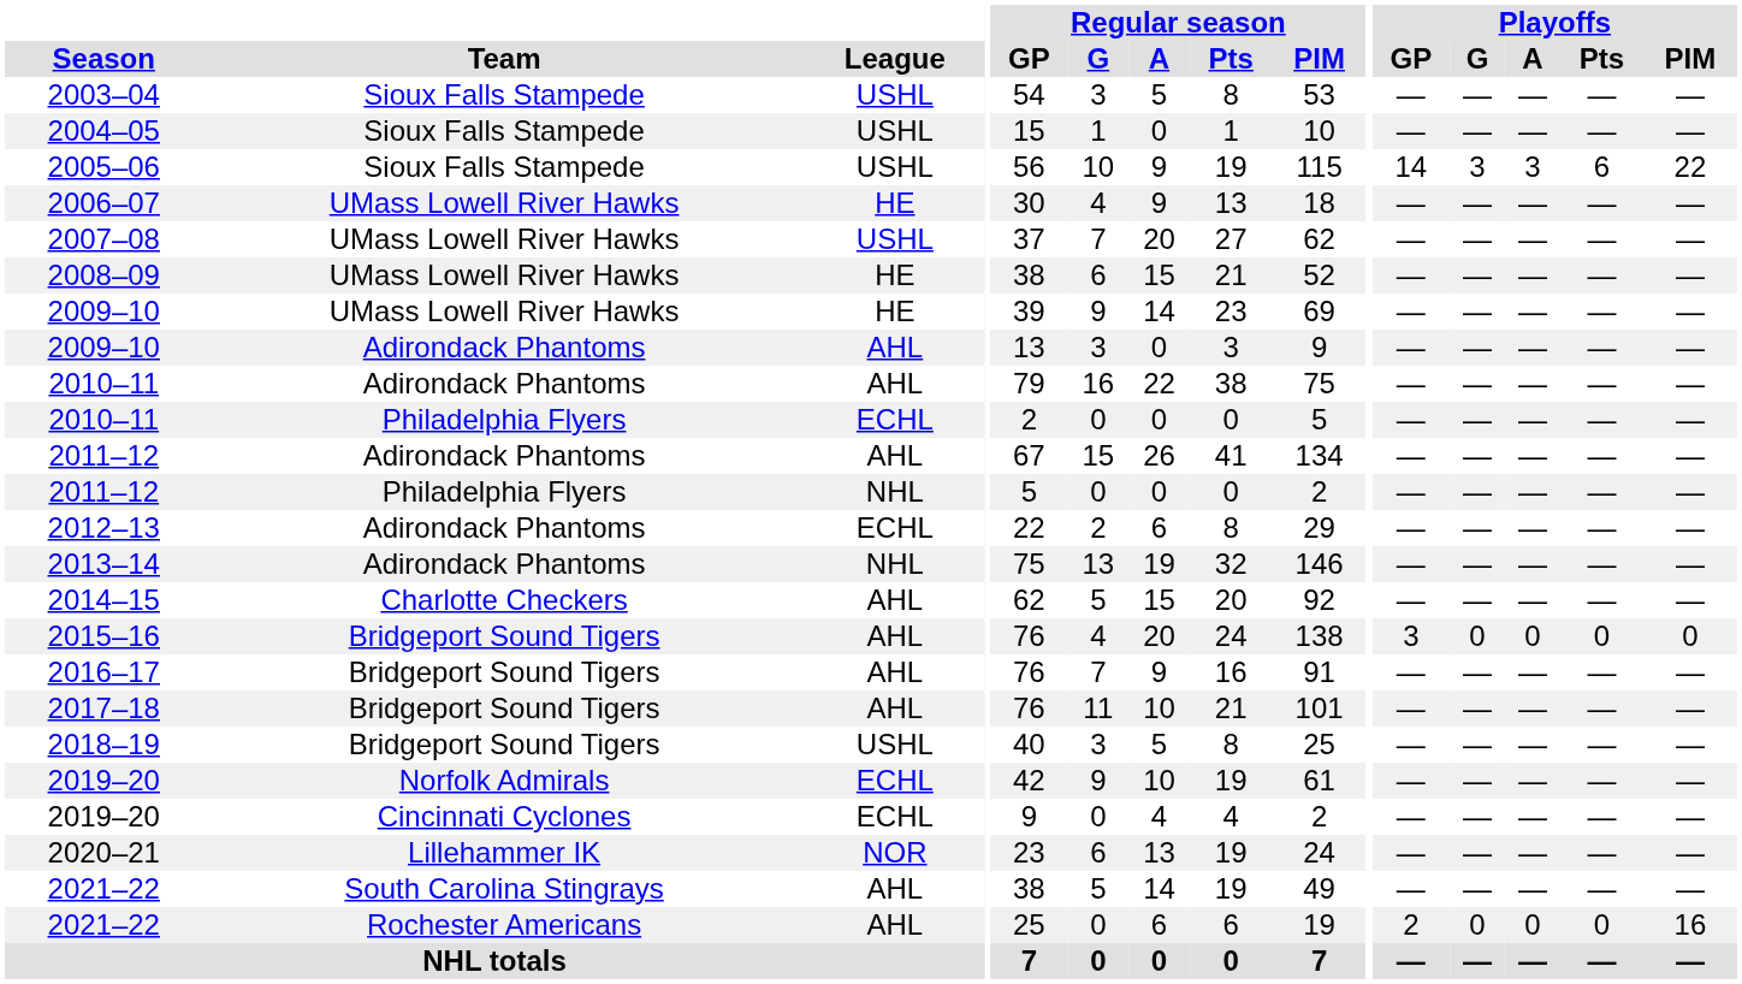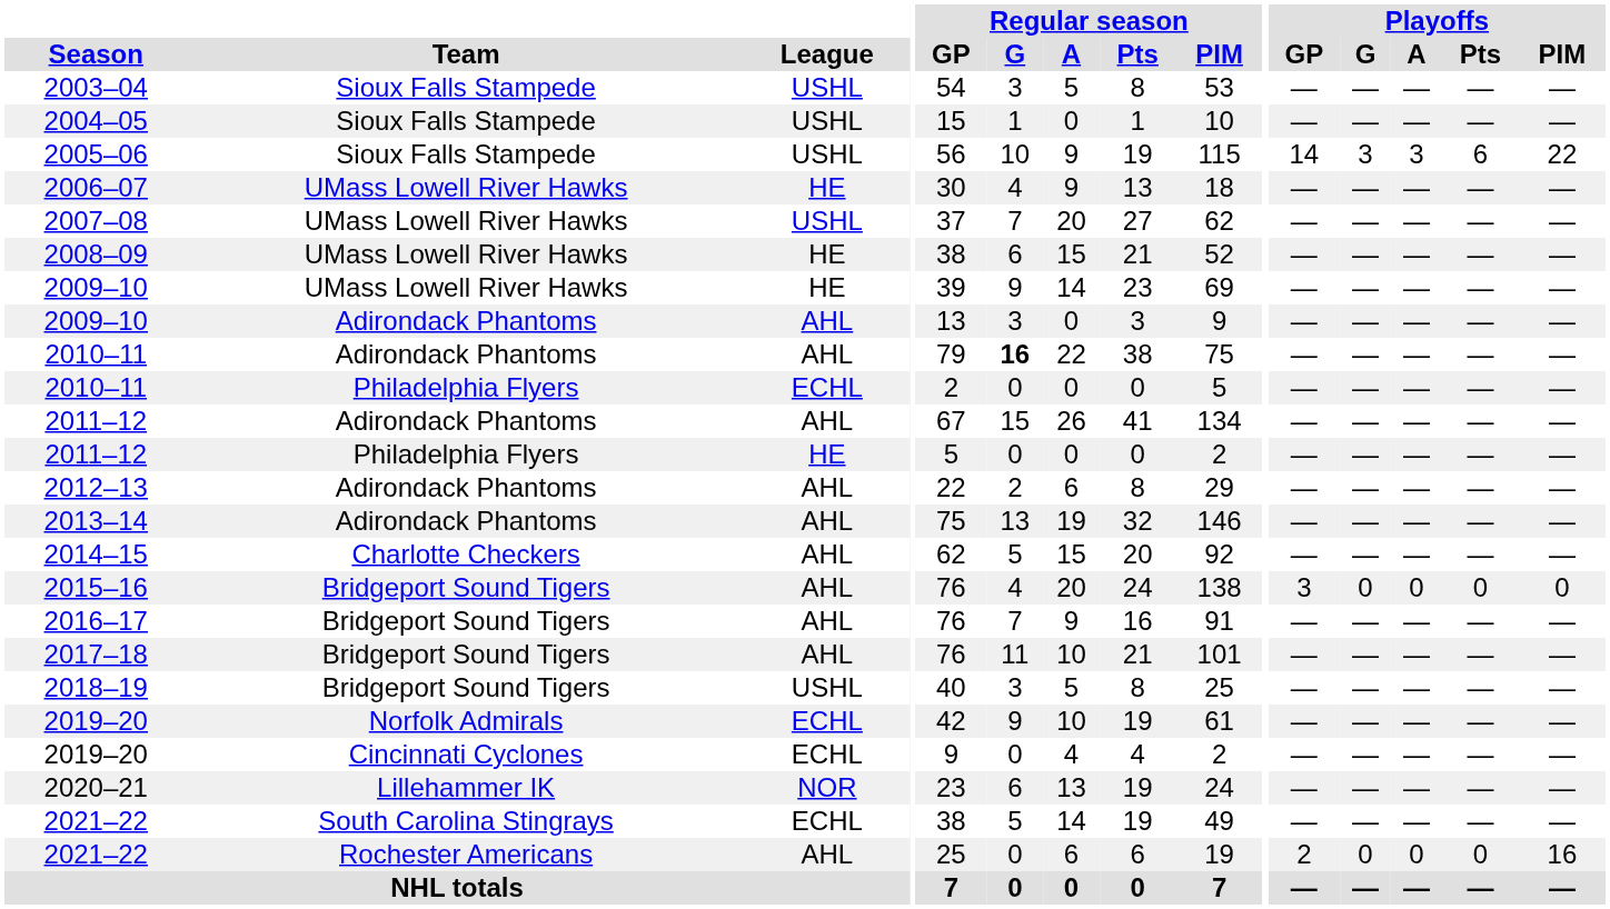 <table border="0" cellpadding="1" cellspacing="0" style="text-align:center; width:60em">
 <tr bgcolor="#e0e0e0">
 <th colspan="3" bgcolor="#ffffff"></th>
 <th rowspan="99" bgcolor="#ffffff"></th>
 <th colspan="5"><a href='#'>Regular season</a></th>
 <th rowspan="99" bgcolor="#ffffff"></th>
 <th colspan="5"><a href='#'>Playoffs</a></th>
 </tr>
 <tr bgcolor="#e0e0e0">
 <th><a href='#'>Season</a></th>
 <th>Team</th>
 <th>League</th>
 <th>GP</th>
 <th><a href='#'>G</a></th>
 <th><a href='#'>A</a></th>
 <th><a href='#'>Pts</a></th>
 <th><a href='#'>PIM</a></th>
 <th>GP</th>
 <th>G</th>
 <th>A</th>
 <th>Pts</th>
 <th>PIM</th>
 </tr>
 <tr ALIGN="center">
 <td><a href='#'>2003–04</a></td>
 <td><a href='#'>Sioux Falls Stampede</a></td>
 <td><a href='#'>USHL</a></td>
 <td>54</td>
 <td>3</td>
 <td>5</td>
 <td>8</td>
 <td>53</td>
 <td>—</td>
 <td>—</td>
 <td>—</td>
 <td>—</td>
 <td>—</td>
 </tr>
 <tr ALIGN="center" bgcolor="#f0f0f0">
 <td><a href='#'>2004–05</a></td>
 <td>Sioux Falls Stampede</td>
 <td>USHL</td>
 <td>15</td>
 <td>1</td>
 <td>0</td>
 <td>1</td>
 <td>10</td>
 <td>—</td>
 <td>—</td>
 <td>—</td>
 <td>—</td>
 <td>—</td>
 </tr>
 <tr ALIGN="center">
 <td><a href='#'>2005–06</a></td>
 <td>Sioux Falls Stampede</td>
 <td>USHL</td>
 <td>56</td>
 <td>10</td>
 <td>9</td>
 <td>19</td>
 <td>115</td>
 <td>14</td>
 <td>3</td>
 <td>3</td>
 <td>6</td>
 <td>22</td>
 </tr>
 <tr ALIGN="center" bgcolor="#f0f0f0">
 <td><a href='#'>2006–07</a></td>
 <td><a href='#'>UMass Lowell River Hawks</a></td>
 <td><a href='#'>HE</a></td>
 <td>30</td>
 <td>4</td>
 <td>9</td>
 <td>13</td>
 <td>18</td>
 <td>—</td>
 <td>—</td>
 <td>—</td>
 <td>—</td>
 <td>—</td>
 </tr>
 <tr ALIGN="center">
 <td><a href='#'>2007–08</a></td>
 <td>UMass Lowell River Hawks</td>
 <td><a href='#'>USHL</a></td>
 <td>37</td>
 <td>7</td>
 <td>20</td>
 <td>27</td>
 <td>62</td>
 <td>—</td>
 <td>—</td>
 <td>—</td>
 <td>—</td>
 <td>—</td>
 </tr>
 <tr ALIGN="center" bgcolor="#f0f0f0">
 <td><a href='#'>2008–09</a></td>
 <td>UMass Lowell River Hawks</td>
 <td>HE</td>
 <td>38</td>
 <td>6</td>
 <td>15</td>
 <td>21</td>
 <td>52</td>
 <td>—</td>
 <td>—</td>
 <td>—</td>
 <td>—</td>
 <td>—</td>
 </tr>
 <tr ALIGN="center">
 <td><a href='#'>2009–10</a></td>
 <td>UMass Lowell River Hawks</td>
 <td>HE</td>
 <td>39</td>
 <td>9</td>
 <td>14</td>
 <td>23</td>
 <td>69</td>
 <td>—</td>
 <td>—</td>
 <td>—</td>
 <td>—</td>
 <td>—</td>
 </tr>
 <tr ALIGN="center" bgcolor="#f0f0f0">
 <td><a href='#'>2009–10</a></td>
 <td><a href='#'>Adirondack Phantoms</a></td>
 <td><a href='#'>AHL</a></td>
 <td>13</td>
 <td>3</td>
 <td>0</td>
 <td>3</td>
 <td>9</td>
 <td>—</td>
 <td>—</td>
 <td>—</td>
 <td>—</td>
 <td>—</td>
 </tr>
 <tr ALIGN="center">
 <td><a href='#'>2010–11</a></td>
 <td>Adirondack Phantoms</td>
 <td>AHL</td>
 <td>79</td>
-<td>16</td>
+<td><strong>16</strong></td>
 <td>22</td>
 <td>38</td>
 <td>75</td>
 <td>—</td>
 <td>—</td>
 <td>—</td>
 <td>—</td>
 <td>—</td>
 </tr>
 <tr ALIGN="center" bgcolor="#f0f0f0">
 <td><a href='#'>2010–11</a></td>
 <td><a href='#'>Philadelphia Flyers</a></td>
 <td><a href='#'>ECHL</a></td>
 <td>2</td>
 <td>0</td>
 <td>0</td>
 <td>0</td>
 <td>5</td>
 <td>—</td>
 <td>—</td>
 <td>—</td>
 <td>—</td>
 <td>—</td>
 </tr>
 <tr ALIGN="center">
 <td><a href='#'>2011–12</a></td>
 <td>Adirondack Phantoms</td>
 <td>AHL</td>
 <td>67</td>
 <td>15</td>
 <td>26</td>
 <td>41</td>
 <td>134</td>
 <td>—</td>
 <td>—</td>
 <td>—</td>
 <td>—</td>
 <td>—</td>
 </tr>
 <tr ALIGN="center" bgcolor="#f0f0f0">
 <td><a href='#'>2011–12</a></td>
 <td>Philadelphia Flyers</td>
-<td>NHL</td>
+<td><a href='#'>HE</a></td>
 <td>5</td>
 <td>0</td>
 <td>0</td>
 <td>0</td>
 <td>2</td>
 <td>—</td>
 <td>—</td>
 <td>—</td>
 <td>—</td>
 <td>—</td>
 </tr>
 <tr ALIGN="center">
 <td><a href='#'>2012–13</a></td>
 <td>Adirondack Phantoms</td>
-<td>ECHL</td>
+<td>AHL</td>
 <td>22</td>
 <td>2</td>
 <td>6</td>
 <td>8</td>
 <td>29</td>
 <td>—</td>
 <td>—</td>
 <td>—</td>
 <td>—</td>
 <td>—</td>
 </tr>
 <tr ALIGN="center" bgcolor="#f0f0f0">
 <td><a href='#'>2013–14</a></td>
 <td>Adirondack Phantoms</td>
-<td>NHL</td>
+<td>AHL</td>
 <td>75</td>
 <td>13</td>
 <td>19</td>
 <td>32</td>
 <td>146</td>
 <td>—</td>
 <td>—</td>
 <td>—</td>
 <td>—</td>
 <td>—</td>
 </tr>
 <tr ALIGN="center">
 <td><a href='#'>2014–15</a></td>
 <td><a href='#'>Charlotte Checkers</a></td>
 <td>AHL</td>
 <td>62</td>
 <td>5</td>
 <td>15</td>
 <td>20</td>
 <td>92</td>
 <td>—</td>
 <td>—</td>
 <td>—</td>
 <td>—</td>
 <td>—</td>
 </tr>
 <tr ALIGN="center" bgcolor="#f0f0f0">
 <td><a href='#'>2015–16</a></td>
 <td><a href='#'>Bridgeport Sound Tigers</a></td>
 <td>AHL</td>
 <td>76</td>
 <td>4</td>
 <td>20</td>
 <td>24</td>
 <td>138</td>
 <td>3</td>
 <td>0</td>
 <td>0</td>
 <td>0</td>
 <td>0</td>
 </tr>
 <tr ALIGN="center">
 <td><a href='#'>2016–17</a></td>
 <td>Bridgeport Sound Tigers</td>
 <td>AHL</td>
 <td>76</td>
 <td>7</td>
 <td>9</td>
 <td>16</td>
 <td>91</td>
 <td>—</td>
 <td>—</td>
 <td>—</td>
 <td>—</td>
 <td>—</td>
 </tr>
 <tr ALIGN="center" bgcolor="#f0f0f0">
 <td><a href='#'>2017–18</a></td>
 <td>Bridgeport Sound Tigers</td>
 <td>AHL</td>
 <td>76</td>
 <td>11</td>
 <td>10</td>
 <td>21</td>
 <td>101</td>
 <td>—</td>
 <td>—</td>
 <td>—</td>
 <td>—</td>
 <td>—</td>
 </tr>
 <tr ALIGN="center">
 <td><a href='#'>2018–19</a></td>
 <td>Bridgeport Sound Tigers</td>
 <td>USHL</td>
 <td>40</td>
 <td>3</td>
 <td>5</td>
 <td>8</td>
 <td>25</td>
 <td>—</td>
 <td>—</td>
 <td>—</td>
 <td>—</td>
 <td>—</td>
 </tr>
 <tr ALIGN="center" bgcolor="#f0f0f0">
 <td><a href='#'>2019–20</a></td>
 <td><a href='#'>Norfolk Admirals</a></td>
 <td><a href='#'>ECHL</a></td>
 <td>42</td>
 <td>9</td>
 <td>10</td>
 <td>19</td>
 <td>61</td>
 <td>—</td>
 <td>—</td>
 <td>—</td>
 <td>—</td>
 <td>—</td>
 </tr>
 <tr ALIGN="center">
 <td>2019–20</td>
 <td><a href='#'>Cincinnati Cyclones</a></td>
 <td>ECHL</td>
 <td>9</td>
 <td>0</td>
 <td>4</td>
 <td>4</td>
 <td>2</td>
 <td>—</td>
 <td>—</td>
 <td>—</td>
 <td>—</td>
 <td>—</td>
 </tr>
 <tr ALIGN="center"  bgcolor="#f0f0f0">
 <td>2020–21</td>
 <td><a href='#'>Lillehammer IK</a></td>
 <td><a href='#'>NOR</a></td>
 <td>23</td>
 <td>6</td>
 <td>13</td>
 <td>19</td>
 <td>24</td>
 <td>—</td>
 <td>—</td>
 <td>—</td>
 <td>—</td>
 <td>—</td>
 </tr>
 <tr ALIGN="center">
 <td><a href='#'>2021–22</a></td>
 <td><a href='#'>South Carolina Stingrays</a></td>
-<td>AHL</td>
+<td>ECHL</td>
 <td>38</td>
 <td>5</td>
 <td>14</td>
 <td>19</td>
 <td>49</td>
 <td>—</td>
 <td>—</td>
 <td>—</td>
 <td>—</td>
 <td>—</td>
 </tr>
 <tr ALIGN="center" bgcolor="#f0f0f0">
 <td><a href='#'>2021–22</a></td>
 <td><a href='#'>Rochester Americans</a></td>
 <td>AHL</td>
 <td>25</td>
 <td>0</td>
 <td>6</td>
 <td>6</td>
 <td>19</td>
 <td>2</td>
 <td>0</td>
 <td>0</td>
 <td>0</td>
 <td>16</td>
 </tr>
 <tr ALIGN="center" bgcolor="#e0e0e0">
 <th colspan="3">NHL totals</th>
 <th>7</th>
 <th>0</th>
 <th>0</th>
 <th>0</th>
 <th>7</th>
 <th>—</th>
 <th>—</th>
 <th>—</th>
 <th>—</th>
 <th>—</th>
 </tr>
 </table>
